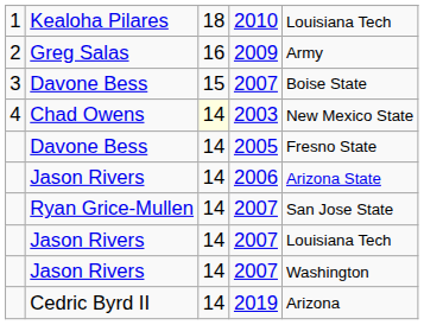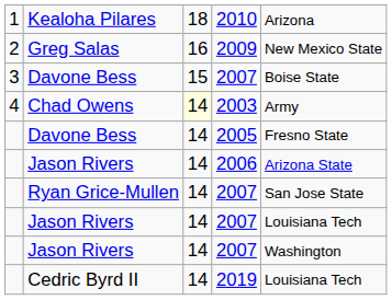 <table class="wikitable">
 <tr>
 </tr>
 <tr>
 <td>1</td>
 <td><a href='#'>Kealoha Pilares</a></td>
 <td>18</td>
 <td><a href='#'>2010</a></td>
-<td style="font-size:80%;">Louisiana Tech</td>
+<td style="font-size:80%;">Arizona</td>
 </tr>
 <tr>
 <td>2</td>
 <td><a href='#'>Greg Salas</a></td>
 <td>16</td>
 <td><a href='#'>2009</a></td>
-<td style="font-size:80%;">Army</td>
+<td style="font-size:80%;">New Mexico State</td>
 </tr>
 <tr>
 <td>3</td>
 <td><a href='#'>Davone Bess</a></td>
 <td>15</td>
 <td><a href='#'>2007</a></td>
 <td style="font-size:80%;">Boise State</td>
 </tr>
 <tr>
 <td>4</td>
 <td><a href='#'>Chad Owens</a></td>
 <td style="background: lightyellow;">14</td>
 <td><a href='#'>2003</a></td>
-<td style="font-size:80%;">New Mexico State</td>
+<td style="font-size:80%;">Army</td>
 </tr>
 <tr>
 <td></td>
 <td><a href='#'>Davone Bess</a></td>
 <td>14</td>
 <td><a href='#'>2005</a></td>
 <td style="font-size:80%;">Fresno State</td>
 </tr>
 <tr>
 <td></td>
 <td><a href='#'>Jason Rivers</a></td>
 <td>14</td>
 <td><a href='#'>2006</a></td>
 <td style="font-size:80%;"><a href='#'>Arizona State</a></td>
 </tr>
 <tr>
 <td></td>
 <td><a href='#'>Ryan Grice-Mullen</a></td>
 <td>14</td>
 <td><a href='#'>2007</a></td>
 <td style="font-size:80%;">San Jose State</td>
 </tr>
 <tr>
 <td></td>
 <td><a href='#'>Jason Rivers</a></td>
 <td>14</td>
 <td><a href='#'>2007</a></td>
 <td style="font-size:80%;">Louisiana Tech</td>
 </tr>
 <tr>
 <td></td>
 <td><a href='#'>Jason Rivers</a></td>
 <td>14</td>
 <td><a href='#'>2007</a></td>
 <td style="font-size:80%;">Washington</td>
 </tr>
 <tr>
 <td></td>
 <td>Cedric Byrd II</td>
 <td>14</td>
 <td><a href='#'>2019</a></td>
-<td style="font-size:80%;">Arizona</td>
+<td style="font-size:80%;">Louisiana Tech</td>
 </tr>
 </table>
